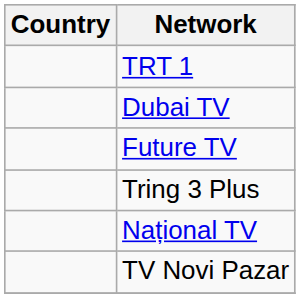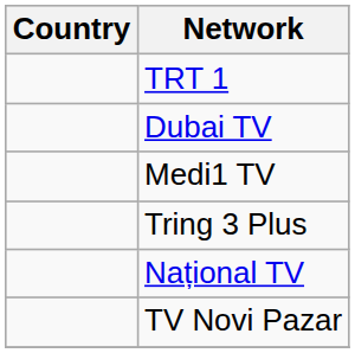 <table class="sortable wikitable">
 <tr>
 <th>Country</th>
 <th>Network</th>
 </tr>
 <tr>
 <td></td>
 <td><a href='#'>TRT 1</a></td>
 </tr>
 <tr>
 <td></td>
 <td><a href='#'>Dubai TV</a></td>
 </tr>
 <tr>
 <td></td>
-<td><a href='#'>Future TV</a></td>
+<td>Medi1 TV</td>
 </tr>
 <tr>
 <td></td>
 <td>Tring 3 Plus</td>
 </tr>
 <tr>
 <td></td>
 <td><a href='#'>Național TV</a></td>
 </tr>
 <tr>
 <td></td>
 <td>TV Novi Pazar</td>
 </tr>
 <tr>
 </tr>
 </table>
